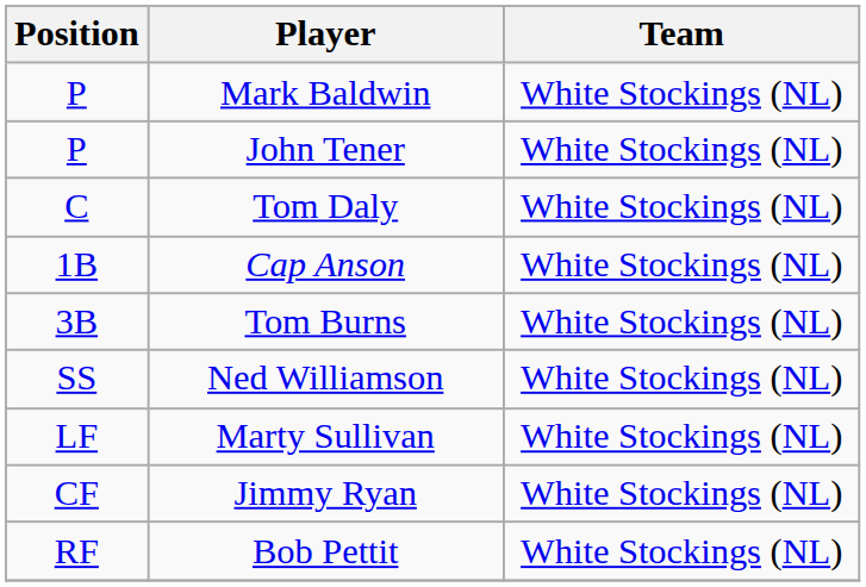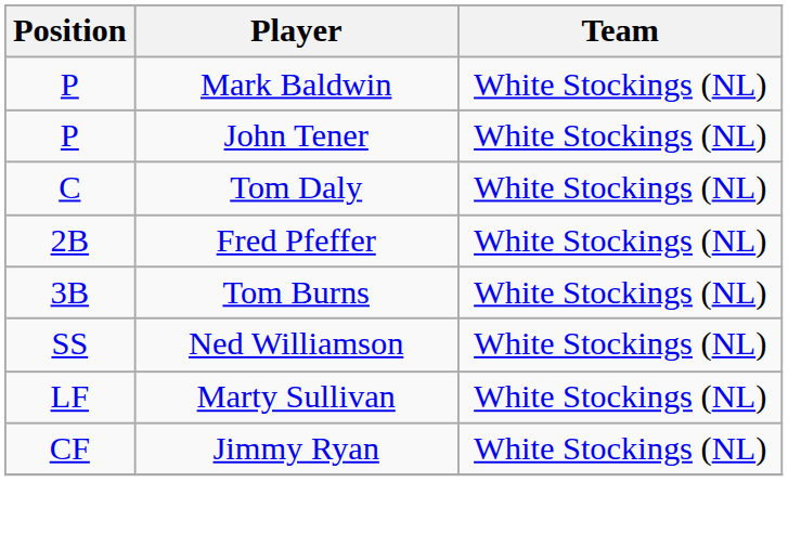 <table class="wikitable" style="font-size: 100%; text-align:center;">
 <tr>
 <th>Position</th>
 <th width="150">Player</th>
 <th width="150">Team</th>
 </tr>
 <tr>
 <td><a href='#'>P</a></td>
 <td><a href='#'>Mark Baldwin</a></td>
 <td><a href='#'>White Stockings</a> (<a href='#'>NL</a>)</td>
 </tr>
 <tr>
 <td><a href='#'>P</a></td>
 <td><a href='#'>John Tener</a></td>
 <td><a href='#'>White Stockings</a> (<a href='#'>NL</a>)</td>
 </tr>
 <tr>
 <td><a href='#'>C</a></td>
 <td><a href='#'>Tom Daly</a></td>
 <td><a href='#'>White Stockings</a> (<a href='#'>NL</a>)</td>
 </tr>
 <tr>
-<td><a href='#'>1B</a></td>
-<td><em><a href='#'>Cap Anson</a></em></td>
+<td><a href='#'>2B</a></td>
+<td><a href='#'>Fred Pfeffer</a></td>
 <td><a href='#'>White Stockings</a> (<a href='#'>NL</a>)</td>
 </tr>
 <tr>
 <td><a href='#'>3B</a></td>
 <td><a href='#'>Tom Burns</a></td>
 <td><a href='#'>White Stockings</a> (<a href='#'>NL</a>)</td>
 </tr>
 <tr>
 <td><a href='#'>SS</a></td>
 <td><a href='#'>Ned Williamson</a></td>
 <td><a href='#'>White Stockings</a> (<a href='#'>NL</a>)</td>
 </tr>
 <tr>
 <td><a href='#'>LF</a></td>
 <td><a href='#'>Marty Sullivan</a></td>
 <td><a href='#'>White Stockings</a> (<a href='#'>NL</a>)</td>
 </tr>
 <tr>
 <td><a href='#'>CF</a></td>
 <td><a href='#'>Jimmy Ryan</a></td>
 <td><a href='#'>White Stockings</a> (<a href='#'>NL</a>)</td>
 </tr>
 <tr>
-<td><a href='#'>RF</a></td>
-<td><a href='#'>Bob Pettit</a></td>
-<td><a href='#'>White Stockings</a> (<a href='#'>NL</a>)</td>
-</tr>
-<tr>
 </tr>
 </table>
